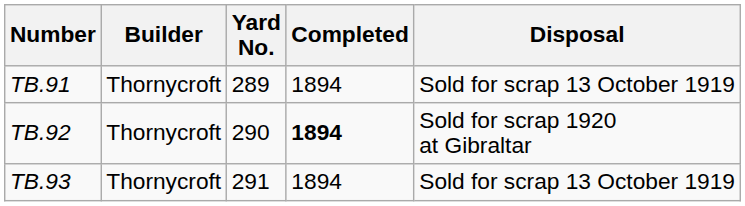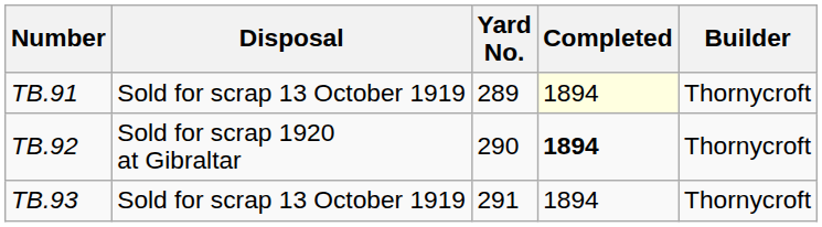 <table class="wikitable">
 <tr>
 <th>Number</th>
-<th>Builder</th>
+<th>Disposal</th>
 <th>Yard <br>No.</th>
 <th>Completed</th>
-<th>Disposal</th>
+<th>Builder</th>
 </tr>
 <tr>
 <td><em>TB.91</em></td>
+<td>Sold for scrap 13 October 1919</td>
+<td>289</td>
+<td style="background: lightyellow;">1894</td>
 <td>Thornycroft</td>
-<td>289</td>
-<td>1894</td>
-<td>Sold for scrap 13 October 1919</td>
 </tr>
 <tr>
 <td><em>TB.92</em></td>
-<td>Thornycroft</td>
+<td>Sold for scrap 1920<br>at Gibraltar</td>
 <td>290</td>
 <td><strong>1894</strong></td>
-<td>Sold for scrap 1920<br>at Gibraltar</td>
+<td>Thornycroft</td>
 </tr>
 <tr>
 <td><em>TB.93</em></td>
-<td>Thornycroft</td>
+<td>Sold for scrap 13 October 1919</td>
 <td>291</td>
 <td>1894</td>
-<td>Sold for scrap 13 October 1919</td>
+<td>Thornycroft</td>
 </tr>
 </table>
